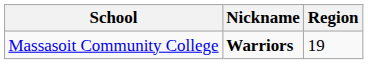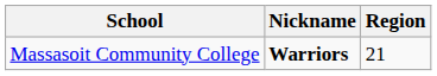 <table class="wikitable">
 <tr>
 <th>School</th>
 <th>Nickname</th>
 <th>Region</th>
 </tr>
 <tr>
 <td><a href='#'>Massasoit Community College</a></td>
 <td><strong>Warriors</strong></td>
-<td>19</td>
+<td>21</td>
 </tr>
 </table>
